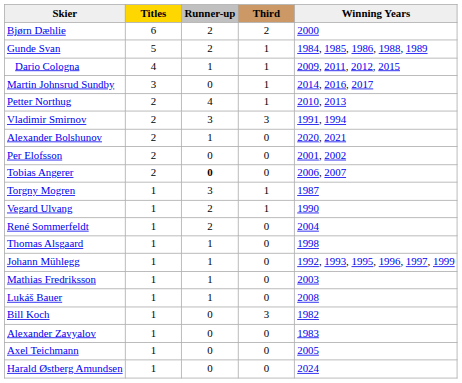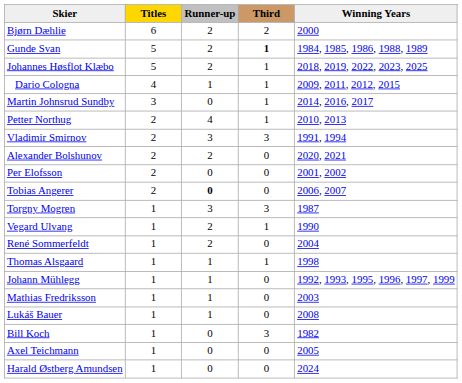 <table class="wikitable plainrowheaders" style="background:#fff; font-size:86%; line-height:16px; border:gray solid 1px">
 <tr>
 <th style="background:#efefef;">Skier</th>
 <th style="width:65px; background:gold">Titles</th>
 <th style="width:65px; background:silver">Runner-up</th>
 <th style="width:65px; background:#c96;">Third</th>
 <th style="background:#efefef;">Winning Years</th>
 </tr>
 <tr>
 <td> <a href='#'>Bjørn Dæhlie</a></td>
 <td align=center>6</td>
 <td align=center>2</td>
 <td align=center>2</td>
 <td><a href='#'>2000</a></td>
 </tr>
 <tr>
 <td> <a href='#'>Gunde Svan</a></td>
 <td align=center>5</td>
 <td align=center>2</td>
+<td align=center><strong>1</strong></td>
+<td><a href='#'>1984</a>, <a href='#'>1985</a>, <a href='#'>1986</a>, <a href='#'>1988</a>, <a href='#'>1989</a></td>
+</tr>
+<tr>
+<td> <a href='#'>Johannes Høsflot Klæbo</a></td>
+<td align=center>5</td>
+<td align=center>2</td>
 <td align=center>1</td>
-<td><a href='#'>1984</a>, <a href='#'>1985</a>, <a href='#'>1986</a>, <a href='#'>1988</a>, <a href='#'>1989</a></td>
+<td><a href='#'>2018</a>, <a href='#'>2019</a>, <a href='#'>2022</a>, <a href='#'>2023</a>, <a href='#'>2025</a></td>
 </tr>
 <tr>
 <td>   <a href='#'>Dario Cologna</a></td>
 <td align=center>4</td>
 <td align=center>1</td>
 <td align=center>1</td>
 <td><a href='#'>2009</a>, <a href='#'>2011</a>, <a href='#'>2012</a>, <a href='#'>2015</a></td>
 </tr>
 <tr>
 <td> <a href='#'>Martin Johnsrud Sundby</a></td>
 <td align=center>3</td>
 <td align=center>0</td>
 <td align=center>1</td>
 <td><a href='#'>2014</a>, <a href='#'>2016</a>, <a href='#'>2017</a></td>
 </tr>
 <tr>
 <td> <a href='#'>Petter Northug</a></td>
 <td align=center>2</td>
 <td align=center>4</td>
 <td align=center>1</td>
 <td><a href='#'>2010</a>, <a href='#'>2013</a></td>
 </tr>
 <tr>
 <td>  <a href='#'>Vladimir Smirnov</a></td>
 <td align=center>2</td>
 <td align=center>3</td>
 <td align=center>3</td>
 <td><a href='#'>1991</a>, <a href='#'>1994</a></td>
 </tr>
 <tr>
 <td> <a href='#'>Alexander Bolshunov</a></td>
 <td align=center>2</td>
-<td align=center>1</td>
+<td align=center>2</td>
 <td align=center>0</td>
 <td><a href='#'>2020</a>, <a href='#'>2021</a></td>
 </tr>
 <tr>
 <td> <a href='#'>Per Elofsson</a></td>
 <td align=center>2</td>
 <td align=center>0</td>
 <td align=center>0</td>
 <td><a href='#'>2001</a>, <a href='#'>2002</a></td>
 </tr>
 <tr>
 <td> <a href='#'>Tobias Angerer</a></td>
 <td align=center>2</td>
 <td align=center><strong>0</strong></td>
 <td align=center>0</td>
 <td><a href='#'>2006</a>, <a href='#'>2007</a></td>
 </tr>
 <tr>
 <td> <a href='#'>Torgny Mogren</a></td>
 <td align=center>1</td>
 <td align=center>3</td>
-<td align=center>1</td>
+<td align=center>3</td>
 <td><a href='#'>1987</a></td>
 </tr>
 <tr>
 <td> <a href='#'>Vegard Ulvang</a></td>
 <td align=center>1</td>
 <td align=center>2</td>
 <td align=center>1</td>
 <td><a href='#'>1990</a></td>
 </tr>
 <tr>
 <td> <a href='#'>René Sommerfeldt</a></td>
 <td align=center>1</td>
 <td align=center>2</td>
 <td align=center>0</td>
 <td><a href='#'>2004</a></td>
 </tr>
 <tr>
 <td> <a href='#'>Thomas Alsgaard</a></td>
 <td align=center>1</td>
 <td align=center>1</td>
-<td align=center>0</td>
+<td align=center>1</td>
 <td><a href='#'>1998</a></td>
 </tr>
 <tr>
 <td> <a href='#'>Johann Mühlegg</a></td>
 <td align=center>1</td>
 <td align=center>1</td>
 <td align=center>0</td>
 <td><a href='#'>1992</a>, <a href='#'>1993</a>, <a href='#'>1995</a>, <a href='#'>1996</a>, <a href='#'>1997</a>, <a href='#'>1999</a></td>
 </tr>
 <tr>
 <td> <a href='#'>Mathias Fredriksson</a></td>
 <td align=center>1</td>
 <td align=center>1</td>
 <td align=center>0</td>
 <td><a href='#'>2003</a></td>
 </tr>
 <tr>
 <td> <a href='#'>Lukáš Bauer</a></td>
 <td align=center>1</td>
 <td align=center>1</td>
 <td align=center>0</td>
 <td><a href='#'>2008</a></td>
 </tr>
 <tr>
 <td> <a href='#'>Bill Koch</a></td>
 <td align=center>1</td>
 <td align=center>0</td>
 <td align=center>3</td>
 <td><a href='#'>1982</a></td>
 </tr>
 <tr>
-<td> <a href='#'>Alexander Zavyalov</a></td>
-<td align=center>1</td>
-<td align=center>0</td>
-<td align=center>0</td>
-<td><a href='#'>1983</a></td>
-</tr>
-<tr>
 <td> <a href='#'>Axel Teichmann</a></td>
 <td align=center>1</td>
 <td align=center>0</td>
 <td align=center>0</td>
 <td><a href='#'>2005</a></td>
 </tr>
 <tr>
 <td> <a href='#'>Harald Østberg Amundsen</a></td>
 <td align=center>1</td>
 <td align=center>0</td>
 <td align=center>0</td>
 <td><a href='#'>2024</a></td>
 </tr>
 </table>
